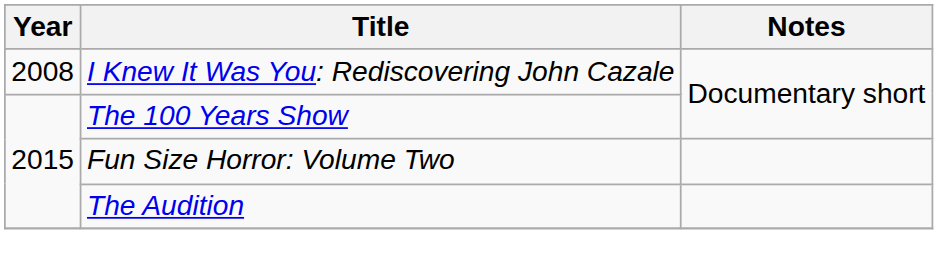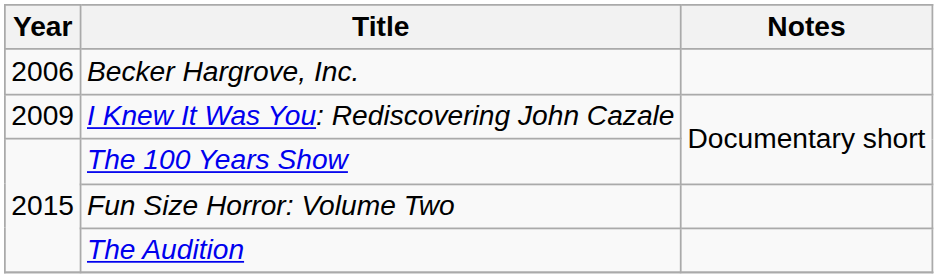 <table class="wikitable">
 <tr>
 <th>Year</th>
 <th>Title</th>
 <th>Notes</th>
 </tr>
 <tr>
-<td>2008</td>
+<td>2006</td>
+<td><em>Becker Hargrove, Inc.</em></td>
+<td></td>
+</tr>
+<tr>
+<td>2009</td>
 <td><em><a href='#'>I Knew It Was You</a>: Rediscovering John Cazale</em></td>
 <td rowspan=2>Documentary short</td>
 </tr>
 <tr>
 <td rowspan=3>2015</td>
 <td><em><a href='#'>The 100 Years Show</a></em></td>
 </tr>
 <tr>
 <td><em>Fun Size Horror: Volume Two</em></td>
 <td></td>
 </tr>
 <tr>
 <td><em><a href='#'>The Audition</a></em></td>
 <td></td>
 </tr>
 <tr>
 </tr>
 </table>
